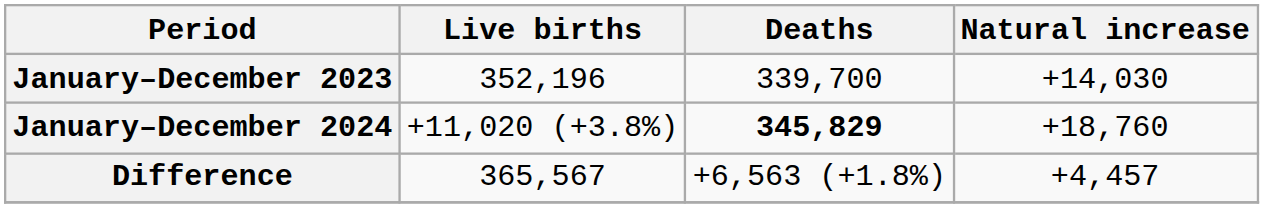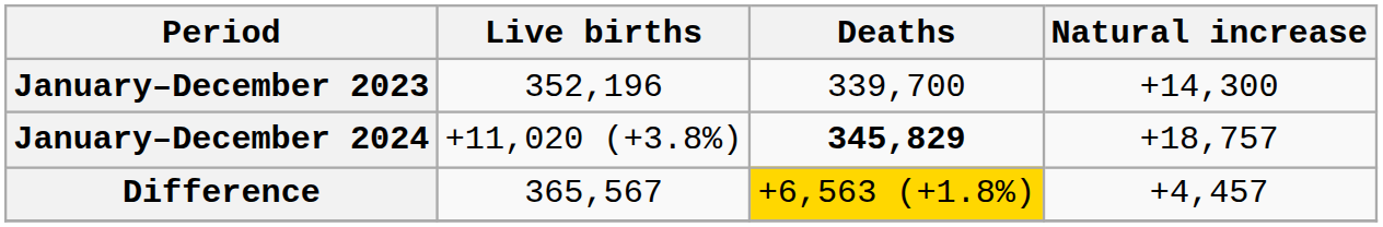 <table class="wikitable" style="text-align:center;">
 <tr>
 <th>Period</th>
 <th>Live births</th>
 <th>Deaths</th>
 <th>Natural increase</th>
 </tr>
 <tr>
 <th>January–December 2023</th>
 <td>352,196</td>
 <td>339,700</td>
-<td>+14,030</td>
+<td>+14,300</td>
 </tr>
 <tr>
 <th>January–December 2024</th>
 <td> +11,020 (+3.8%)</td>
 <td><strong>345,829</strong></td>
-<td>+18,760</td>
+<td>+18,757</td>
 </tr>
 <tr>
 <th>Difference</th>
 <td>365,567</td>
-<td> +6,563 (+1.8%)</td>
+<td style="background: gold;"> +6,563 (+1.8%)</td>
 <td> +4,457</td>
 </tr>
 <tr>
 </tr>
 </table>
